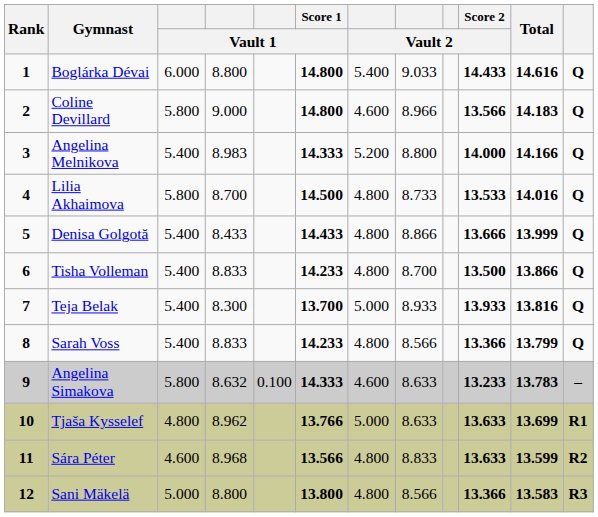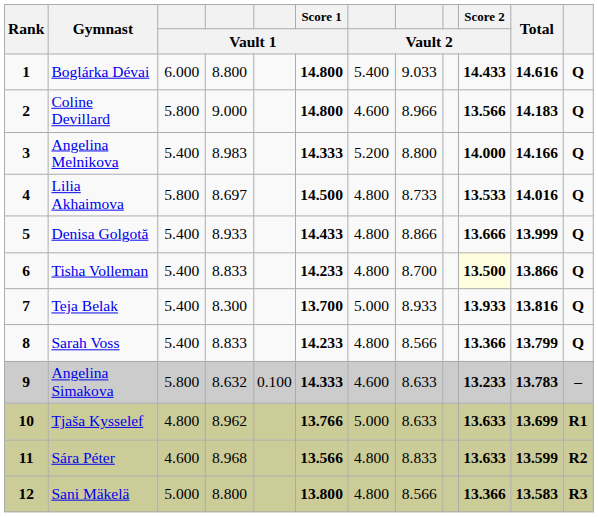 <table style="text-align:center;" class="wikitable sortable">
 <tr>
 <th style="width:15px;" rowspan="2">Rank</th>
 <th style="width:150px;" rowspan="2">Gymnast</th>
 <th style="width:50px;"><small></small></th>
 <th style="width:50px;"><small></small></th>
 <th style="width:20px;"><small></small></th>
 <th style="width:50px;"><small>Score 1</small></th>
 <th style="width:50px;"><small></small></th>
 <th style="width:50px;"><small></small></th>
 <th style="width:20px;"><small></small></th>
 <th style="width:50px;"><small>Score 2</small></th>
 <th style="width:50px;" rowspan="2">Total</th>
 <th style="width:30px;" rowspan="2"><small></small></th>
 </tr>
 <tr>
 <th colspan="4">Vault 1</th>
 <th colspan="4">Vault 2</th>
 </tr>
 <tr>
 <td scope="row" style="text-align:center"><strong>1</strong></td>
 <td style="height:30px; text-align:left;"> <a href='#'>Boglárka Dévai</a></td>
 <td>6.000</td>
 <td>8.800</td>
 <td></td>
 <td><strong>14.800</strong></td>
 <td>5.400</td>
 <td>9.033</td>
 <td></td>
 <td><strong>14.433</strong></td>
 <td><strong>14.616</strong></td>
 <td><strong>Q</strong></td>
 </tr>
 <tr>
 <td scope="row" style="text-align:center"><strong>2</strong></td>
 <td style="height:30px; text-align:left;"> <a href='#'>Coline Devillard</a></td>
 <td>5.800</td>
 <td>9.000</td>
 <td></td>
 <td><strong>14.800</strong></td>
 <td>4.600</td>
 <td>8.966</td>
 <td></td>
 <td><strong>13.566</strong></td>
 <td><strong>14.183</strong></td>
 <td><strong>Q</strong></td>
 </tr>
 <tr>
 <td scope="row" style="text-align:center"><strong>3</strong></td>
 <td style="height:30px; text-align:left;"> <a href='#'>Angelina Melnikova</a></td>
 <td>5.400</td>
 <td>8.983</td>
 <td></td>
 <td><strong>14.333</strong></td>
 <td>5.200</td>
 <td>8.800</td>
 <td></td>
 <td><strong>14.000</strong></td>
 <td><strong>14.166</strong></td>
 <td><strong>Q</strong></td>
 </tr>
 <tr>
 <td scope="row" style="text-align:center"><strong>4</strong></td>
 <td style="height:30px; text-align:left;"> <a href='#'>Lilia Akhaimova</a></td>
 <td>5.800</td>
-<td>8.700</td>
+<td>8.697</td>
 <td></td>
 <td><strong>14.500</strong></td>
 <td>4.800</td>
 <td>8.733</td>
 <td></td>
 <td><strong>13.533</strong></td>
 <td><strong>14.016</strong></td>
 <td><strong>Q</strong></td>
 </tr>
 <tr>
 <td scope="row" style="text-align:center"><strong>5</strong></td>
 <td style="height:30px; text-align:left;"> <a href='#'>Denisa Golgotă</a></td>
 <td>5.400</td>
-<td>8.433</td>
+<td>8.933</td>
 <td></td>
 <td><strong>14.433</strong></td>
 <td>4.800</td>
 <td>8.866</td>
 <td></td>
 <td><strong>13.666</strong></td>
 <td><strong>13.999</strong></td>
 <td><strong>Q</strong></td>
 </tr>
 <tr>
 <td scope="row" style="text-align:center"><strong>6</strong></td>
 <td style="height:30px; text-align:left;"> <a href='#'>Tisha Volleman</a></td>
 <td>5.400</td>
 <td>8.833</td>
 <td></td>
 <td><strong>14.233</strong></td>
 <td>4.800</td>
 <td>8.700</td>
 <td></td>
-<td><strong>13.500</strong></td>
+<td style="background: lightyellow;"><strong>13.500</strong></td>
 <td><strong>13.866</strong></td>
 <td><strong>Q</strong></td>
 </tr>
 <tr>
 <td scope="row" style="text-align:center"><strong>7</strong></td>
 <td style="height:30px; text-align:left;"> <a href='#'>Teja Belak</a></td>
 <td>5.400</td>
 <td>8.300</td>
 <td></td>
 <td><strong>13.700</strong></td>
 <td>5.000</td>
 <td>8.933</td>
 <td></td>
 <td><strong>13.933</strong></td>
 <td><strong>13.816</strong></td>
 <td><strong>Q</strong></td>
 </tr>
 <tr>
 <td scope="row" style="text-align:center"><strong>8</strong></td>
 <td style="height:30px; text-align:left;"> <a href='#'>Sarah Voss</a></td>
 <td>5.400</td>
 <td>8.833</td>
 <td></td>
 <td><strong>14.233</strong></td>
 <td>4.800</td>
 <td>8.566</td>
 <td></td>
 <td><strong>13.366</strong></td>
 <td><strong>13.799</strong></td>
 <td><strong>Q</strong></td>
 </tr>
 <tr style="background:#cccccc;">
 <td scope="row" style="text-align:center"><strong>9</strong></td>
 <td style="height:30px; text-align:left;"> <a href='#'>Angelina Simakova</a></td>
 <td>5.800</td>
 <td>8.632</td>
 <td>0.100</td>
 <td><strong>14.333</strong></td>
 <td>4.600</td>
 <td>8.633</td>
 <td></td>
 <td><strong>13.233</strong></td>
 <td><strong>13.783</strong></td>
 <td><strong>–</strong></td>
 </tr>
 <tr style="background:#cccc99;">
 <td scope="row" style="text-align:center"><strong>10</strong></td>
 <td style="height:30px; text-align:left;"> <a href='#'>Tjaša Kysselef</a></td>
 <td>4.800</td>
 <td>8.962</td>
 <td></td>
 <td><strong>13.766</strong></td>
 <td>5.000</td>
 <td>8.633</td>
 <td></td>
 <td><strong>13.633</strong></td>
 <td><strong>13.699</strong></td>
 <td><strong>R1</strong></td>
 </tr>
 <tr style="background:#cccc99;">
 <td scope="row" style="text-align:center"><strong>11</strong></td>
 <td style="height:30px; text-align:left;"> <a href='#'>Sára Péter</a></td>
 <td>4.600</td>
 <td>8.968</td>
 <td></td>
 <td><strong>13.566</strong></td>
 <td>4.800</td>
 <td>8.833</td>
 <td></td>
 <td><strong>13.633</strong></td>
 <td><strong>13.599</strong></td>
 <td><strong>R2</strong></td>
 </tr>
 <tr style="background:#cccc99;">
 <td scope="row" style="text-align:center"><strong>12</strong></td>
 <td style="height:30px; text-align:left;"> <a href='#'>Sani Mäkelä</a></td>
 <td>5.000</td>
 <td>8.800</td>
 <td></td>
 <td><strong>13.800</strong></td>
 <td>4.800</td>
 <td>8.566</td>
 <td></td>
 <td><strong>13.366</strong></td>
 <td><strong>13.583</strong></td>
 <td><strong>R3</strong></td>
 </tr>
 </table>
